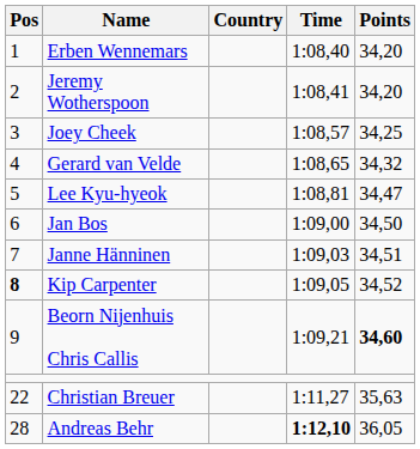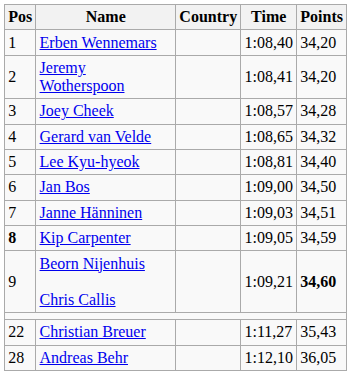 <table class="prettytable" style="width:55%;">
 <tr>
 <th>Pos</th>
 <th>Name</th>
 <th>Country</th>
 <th>Time</th>
 <th>Points</th>
 </tr>
 <tr>
 <td>1</td>
 <td><a href='#'>Erben Wennemars</a></td>
 <td></td>
 <td>1:08,40</td>
 <td>34,20</td>
 </tr>
 <tr>
 <td>2</td>
 <td><a href='#'>Jeremy Wotherspoon</a></td>
 <td></td>
 <td>1:08,41</td>
 <td>34,20</td>
 </tr>
 <tr>
 <td>3</td>
 <td><a href='#'>Joey Cheek</a></td>
 <td></td>
 <td>1:08,57</td>
-<td>34,25</td>
+<td>34,28</td>
 </tr>
 <tr>
 <td>4</td>
 <td><a href='#'>Gerard van Velde</a></td>
 <td></td>
 <td>1:08,65</td>
 <td>34,32</td>
 </tr>
 <tr>
 <td>5</td>
 <td><a href='#'>Lee Kyu-hyeok</a></td>
 <td></td>
 <td>1:08,81</td>
-<td>34,47</td>
+<td>34,40</td>
 </tr>
 <tr>
 <td>6</td>
 <td><a href='#'>Jan Bos</a></td>
 <td></td>
 <td>1:09,00</td>
 <td>34,50</td>
 </tr>
 <tr>
 <td>7</td>
 <td><a href='#'>Janne Hänninen</a></td>
 <td></td>
 <td>1:09,03</td>
 <td>34,51</td>
 </tr>
 <tr>
 <td><strong>8</strong></td>
 <td><a href='#'>Kip Carpenter</a></td>
 <td></td>
 <td>1:09,05</td>
-<td>34,52</td>
+<td>34,59</td>
 </tr>
 <tr>
 <td>9</td>
 <td><a href='#'>Beorn Nijenhuis</a><br><br><a href='#'>Chris Callis</a></td>
 <td><br><br></td>
 <td>1:09,21</td>
 <td><strong>34,60</strong></td>
 </tr>
 <tr>
 <td colspan="5"></td>
 </tr>
 <tr>
 <td>22</td>
 <td><a href='#'>Christian Breuer</a></td>
 <td></td>
 <td>1:11,27</td>
-<td>35,63</td>
+<td>35,43</td>
 </tr>
 <tr>
 <td>28</td>
 <td><a href='#'>Andreas Behr</a></td>
 <td></td>
-<td><strong>1:12,10</strong></td>
+<td>1:12,10</td>
 <td>36,05</td>
 </tr>
 </table>
